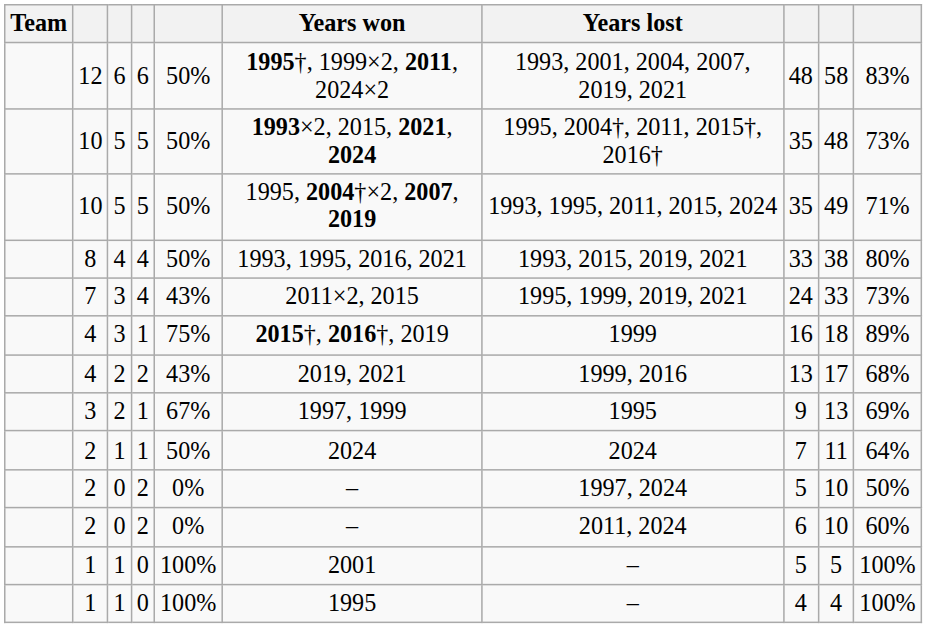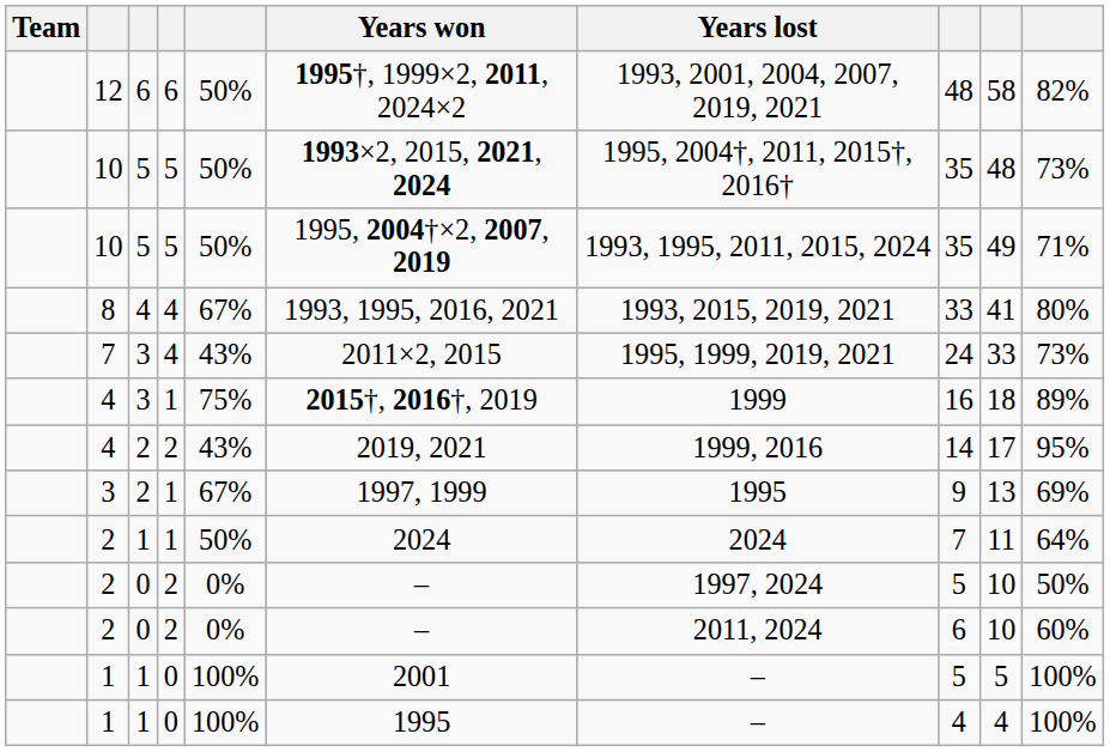 <table class="wikitable sortable" style="text-align: center;">
 <tr>
 <th>Team</th>
 <th></th>
 <th></th>
 <th></th>
 <th></th>
 <th class=unsortable>Years won</th>
 <th class=unsortable>Years lost</th>
 <th></th>
 <th></th>
 <th></th>
 </tr>
 <tr>
 <td align=left></td>
 <td>12</td>
 <td>6</td>
 <td>6</td>
 <td>50%</td>
 <td><strong>1995</strong>†, 1999×2, <strong>2011</strong>, 2024×2</td>
 <td>1993, 2001, 2004, 2007, 2019, 2021</td>
 <td>48</td>
 <td>58</td>
-<td>83%</td>
+<td>82%</td>
 </tr>
 <tr>
 <td align=left></td>
 <td>10</td>
 <td>5</td>
 <td>5</td>
 <td>50%</td>
 <td><strong>1993</strong>×2, 2015, <strong>2021</strong>, <strong>2024</strong></td>
 <td>1995, 2004†, 2011, 2015†, 2016†</td>
 <td>35</td>
 <td>48</td>
 <td>73%</td>
 </tr>
 <tr>
 <td align=left></td>
 <td>10</td>
 <td>5</td>
 <td>5</td>
 <td>50%</td>
 <td>1995, <strong>2004</strong>†×2, <strong>2007</strong>, <strong>2019</strong></td>
 <td>1993, 1995, 2011, 2015, 2024</td>
 <td>35</td>
 <td>49</td>
 <td>71%</td>
 </tr>
 <tr>
 <td align=left></td>
 <td>8</td>
 <td>4</td>
 <td>4</td>
-<td>50%</td>
+<td>67%</td>
 <td>1993, 1995, 2016, 2021</td>
 <td>1993, 2015, 2019, 2021</td>
 <td>33</td>
-<td>38</td>
+<td>41</td>
 <td>80%</td>
 </tr>
 <tr>
 <td align=left></td>
 <td>7</td>
 <td>3</td>
 <td>4</td>
 <td>43%</td>
 <td>2011×2, 2015</td>
 <td>1995, 1999, 2019, 2021</td>
 <td>24</td>
 <td>33</td>
 <td>73%</td>
 </tr>
 <tr>
 <td align=left></td>
 <td>4</td>
 <td>3</td>
 <td>1</td>
 <td>75%</td>
 <td><strong>2015</strong>†, <strong>2016</strong>†, 2019</td>
 <td>1999</td>
 <td>16</td>
 <td>18</td>
 <td>89%</td>
 </tr>
 <tr>
 <td align=left></td>
 <td>4</td>
 <td>2</td>
 <td>2</td>
 <td>43%</td>
 <td>2019, 2021</td>
 <td>1999, 2016</td>
-<td>13</td>
+<td>14</td>
 <td>17</td>
-<td>68%</td>
+<td>95%</td>
 </tr>
 <tr>
 <td align=left></td>
 <td>3</td>
 <td>2</td>
 <td>1</td>
 <td>67%</td>
 <td>1997, 1999</td>
 <td>1995</td>
 <td>9</td>
 <td>13</td>
 <td>69%</td>
 </tr>
 <tr>
 <td align=left></td>
 <td>2</td>
 <td>1</td>
 <td>1</td>
 <td>50%</td>
 <td>2024</td>
 <td>2024</td>
 <td>7</td>
 <td>11</td>
 <td>64%</td>
 </tr>
 <tr>
 <td align=left></td>
 <td>2</td>
 <td>0</td>
 <td>2</td>
 <td>0%</td>
 <td>–</td>
 <td>1997, 2024</td>
 <td>5</td>
 <td>10</td>
 <td>50%</td>
 </tr>
 <tr>
 <td align=left></td>
 <td>2</td>
 <td>0</td>
 <td>2</td>
 <td>0%</td>
 <td>–</td>
 <td>2011, 2024</td>
 <td>6</td>
 <td>10</td>
 <td>60%</td>
 </tr>
 <tr>
 <td align=left></td>
 <td>1</td>
 <td>1</td>
 <td>0</td>
 <td>100%</td>
 <td>2001</td>
 <td>–</td>
 <td>5</td>
 <td>5</td>
 <td>100%</td>
 </tr>
 <tr>
 <td align=left></td>
 <td>1</td>
 <td>1</td>
 <td>0</td>
 <td>100%</td>
 <td>1995</td>
 <td>–</td>
 <td>4</td>
 <td>4</td>
 <td>100%</td>
 </tr>
 </table>
